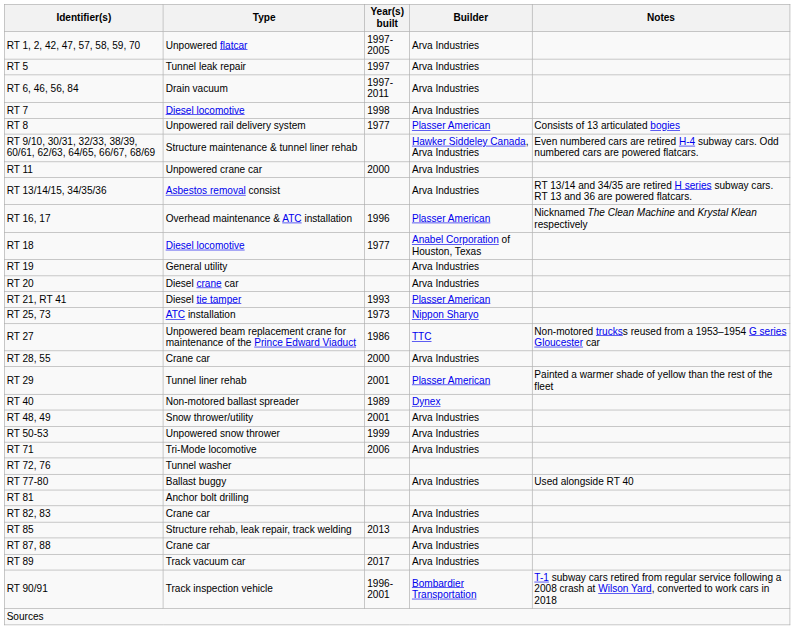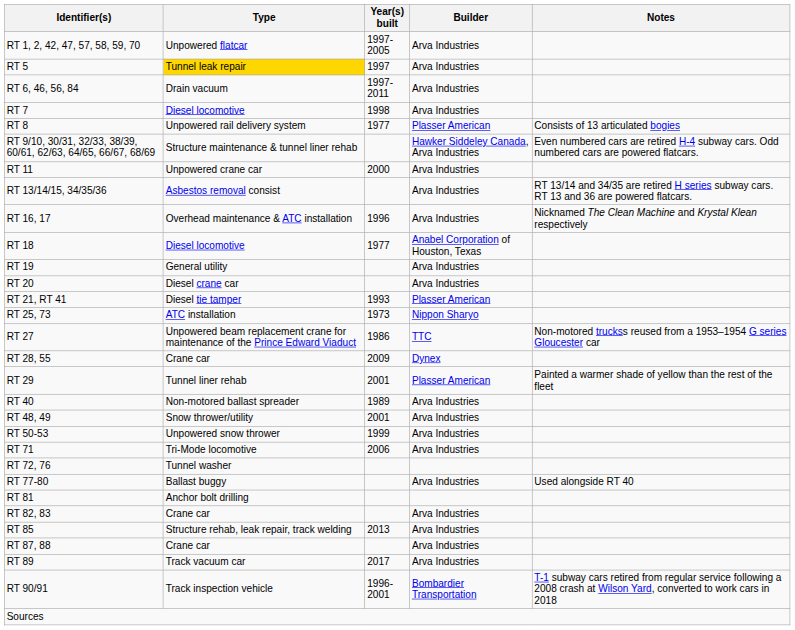 <table class="wikitable sortable">
 <tr>
 <th>Identifier(s)</th>
 <th>Type</th>
 <th>Year(s)<br>built</th>
 <th>Builder</th>
 <th>Notes</th>
 </tr>
 <tr>
 <td>RT 1, 2, 42, 47, 57, 58, 59, 70</td>
 <td>Unpowered <a href='#'>flatcar</a></td>
 <td>1997-2005</td>
 <td>Arva Industries</td>
 <td></td>
 </tr>
 <tr>
 <td>RT 5</td>
-<td>Tunnel leak repair</td>
+<td style="background: gold;">Tunnel leak repair</td>
 <td>1997</td>
 <td>Arva Industries</td>
 <td></td>
 </tr>
 <tr>
 <td>RT 6, 46, 56, 84</td>
 <td>Drain vacuum</td>
 <td>1997-2011</td>
 <td>Arva Industries</td>
 <td></td>
 </tr>
 <tr>
 <td>RT 7</td>
 <td><a href='#'>Diesel locomotive</a></td>
 <td>1998</td>
 <td>Arva Industries</td>
 </tr>
 <tr>
 <td>RT 8</td>
 <td>Unpowered rail delivery system</td>
 <td>1977</td>
 <td><a href='#'>Plasser American</a></td>
 <td>Consists of 13 articulated <a href='#'>bogies</a></td>
 </tr>
 <tr>
 <td>RT 9/10, 30/31, 32/33, 38/39, 60/61, 62/63, 64/65, 66/67, 68/69</td>
 <td>Structure maintenance & tunnel liner rehab</td>
 <td></td>
 <td><a href='#'>Hawker Siddeley Canada</a>, Arva Industries</td>
 <td>Even numbered cars are retired <a href='#'>H-4</a> subway cars. Odd numbered cars are powered flatcars.</td>
 </tr>
 <tr>
 <td>RT 11</td>
 <td>Unpowered crane car</td>
 <td>2000</td>
 <td>Arva Industries</td>
 <td></td>
 </tr>
 <tr>
 <td>RT 13/14/15, 34/35/36</td>
 <td><a href='#'>Asbestos removal</a> consist</td>
 <td></td>
 <td>Arva Industries</td>
 <td>RT 13/14 and 34/35 are retired <a href='#'>H series</a> subway cars. RT 13 and 36 are powered flatcars.</td>
 </tr>
 <tr>
 <td>RT 16, 17</td>
 <td>Overhead maintenance & <a href='#'>ATC</a> installation</td>
 <td>1996</td>
-<td><a href='#'>Plasser American</a></td>
+<td>Arva Industries</td>
 <td>Nicknamed <em>The Clean Machine</em> and <em>Krystal Klean</em> respectively</td>
 </tr>
 <tr>
 <td>RT 18</td>
 <td><a href='#'>Diesel locomotive</a></td>
 <td>1977</td>
 <td><a href='#'>Anabel Corporation</a> of Houston, Texas</td>
 <td></td>
 </tr>
 <tr>
 <td>RT 19</td>
 <td>General utility</td>
 <td></td>
 <td>Arva Industries</td>
 <td></td>
 </tr>
 <tr>
 <td>RT 20</td>
 <td>Diesel <a href='#'>crane</a> car</td>
 <td></td>
 <td>Arva Industries</td>
 <td></td>
 </tr>
 <tr>
 <td>RT 21, RT 41</td>
 <td>Diesel <a href='#'>tie tamper</a></td>
 <td>1993</td>
 <td><a href='#'>Plasser American</a></td>
 <td></td>
 </tr>
 <tr>
 <td>RT 25, 73</td>
 <td><a href='#'>ATC</a> installation</td>
 <td>1973</td>
 <td><a href='#'>Nippon Sharyo</a></td>
 <td></td>
 </tr>
 <tr>
 <td>RT 27</td>
 <td>Unpowered beam replacement crane for maintenance of the <a href='#'>Prince Edward Viaduct</a></td>
 <td>1986</td>
 <td><a href='#'>TTC</a></td>
 <td>Non-motored <a href='#'>trucks</a>s reused from a 1953–1954 <a href='#'>G series</a> <a href='#'>Gloucester</a> car</td>
 </tr>
 <tr>
 <td>RT 28, 55</td>
 <td>Crane car</td>
-<td>2000</td>
-<td>Arva Industries</td>
+<td>2009</td>
+<td><a href='#'>Dynex</a></td>
 <td></td>
 </tr>
 <tr>
 <td>RT 29</td>
 <td>Tunnel liner rehab</td>
 <td>2001</td>
 <td><a href='#'>Plasser American</a></td>
 <td>Painted a warmer shade of yellow than the rest of the fleet</td>
 </tr>
 <tr>
 <td>RT 40</td>
 <td>Non-motored ballast spreader</td>
 <td>1989</td>
-<td><a href='#'>Dynex</a></td>
+<td>Arva Industries</td>
 <td></td>
 </tr>
 <tr>
 <td>RT 48, 49</td>
 <td>Snow thrower/utility</td>
 <td>2001</td>
 <td>Arva Industries</td>
 <td></td>
 </tr>
 <tr>
 <td>RT 50-53</td>
 <td>Unpowered snow thrower</td>
 <td>1999</td>
 <td>Arva Industries</td>
 <td></td>
 </tr>
 <tr>
 <td>RT 71</td>
 <td>Tri-Mode locomotive</td>
 <td>2006</td>
 <td>Arva Industries</td>
 <td></td>
 </tr>
 <tr>
 <td>RT 72, 76</td>
 <td>Tunnel washer</td>
 <td></td>
 <td></td>
 <td></td>
 </tr>
 <tr>
 <td>RT 77-80</td>
 <td>Ballast buggy</td>
 <td></td>
 <td>Arva Industries</td>
 <td>Used alongside RT 40</td>
 </tr>
 <tr>
 <td>RT 81</td>
 <td>Anchor bolt drilling</td>
 <td></td>
 <td></td>
 <td></td>
 </tr>
 <tr>
 <td>RT 82, 83</td>
 <td>Crane car</td>
 <td></td>
 <td>Arva Industries</td>
 <td></td>
 </tr>
 <tr>
 <td>RT 85</td>
 <td>Structure rehab, leak repair, track welding</td>
 <td>2013</td>
 <td>Arva Industries</td>
 <td></td>
 </tr>
 <tr>
 <td>RT 87, 88</td>
 <td>Crane car</td>
 <td></td>
 <td>Arva Industries</td>
 <td></td>
 </tr>
 <tr>
 <td>RT 89</td>
 <td>Track vacuum car</td>
 <td>2017</td>
 <td>Arva Industries</td>
 <td></td>
 </tr>
 <tr>
 <td>RT 90/91</td>
 <td>Track inspection vehicle</td>
 <td>1996-2001</td>
 <td><a href='#'>Bombardier Transportation</a></td>
 <td><a href='#'>T-1</a> subway cars retired from regular service following a 2008 crash at <a href='#'>Wilson Yard</a>, converted to work cars in 2018</td>
 </tr>
 <tr>
 <td colspan="5">Sources</td>
 </tr>
 </table>
